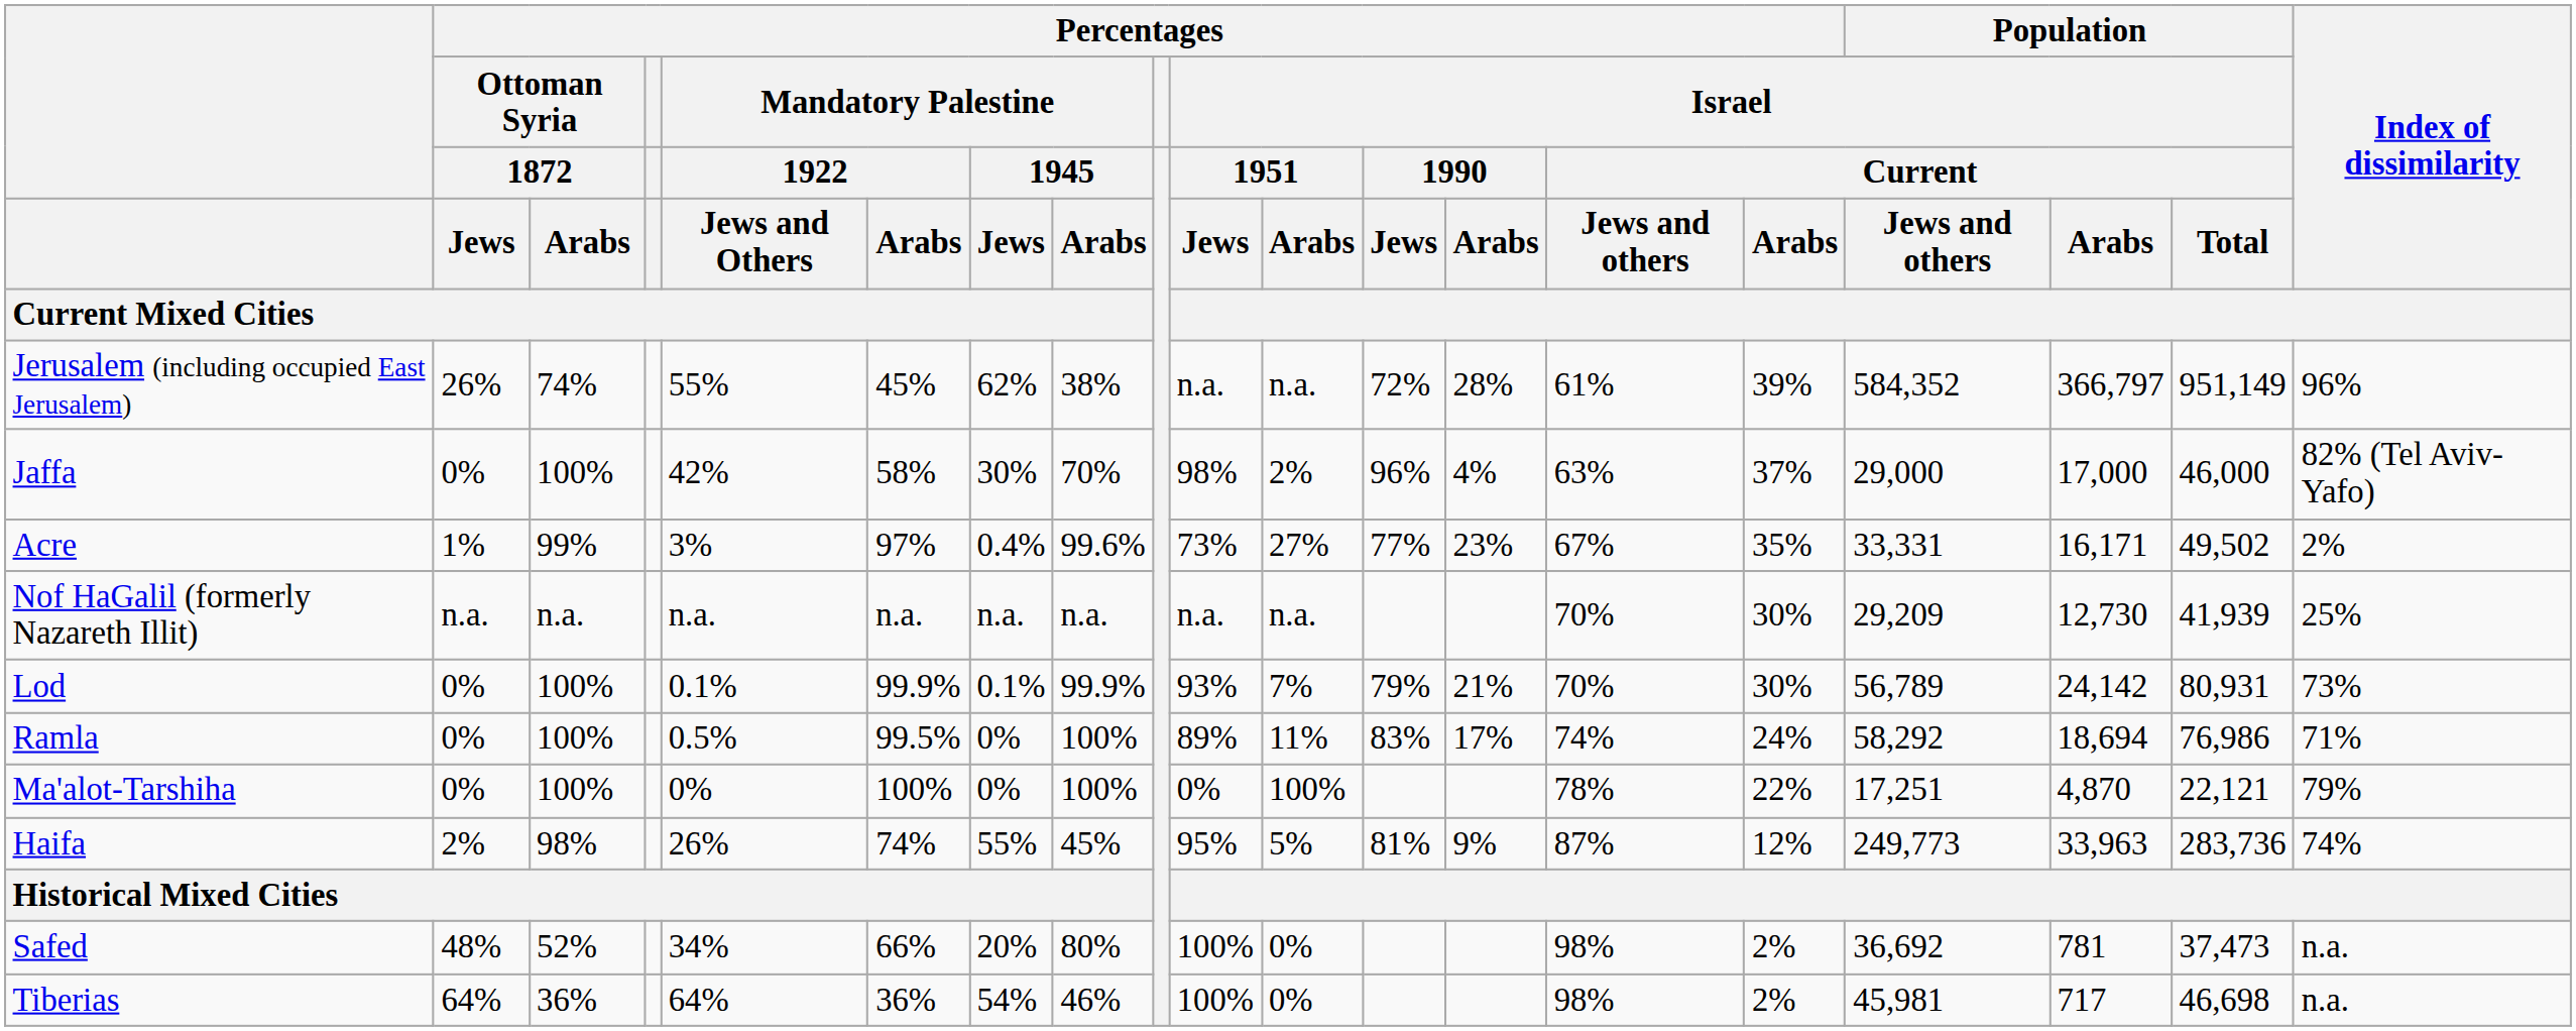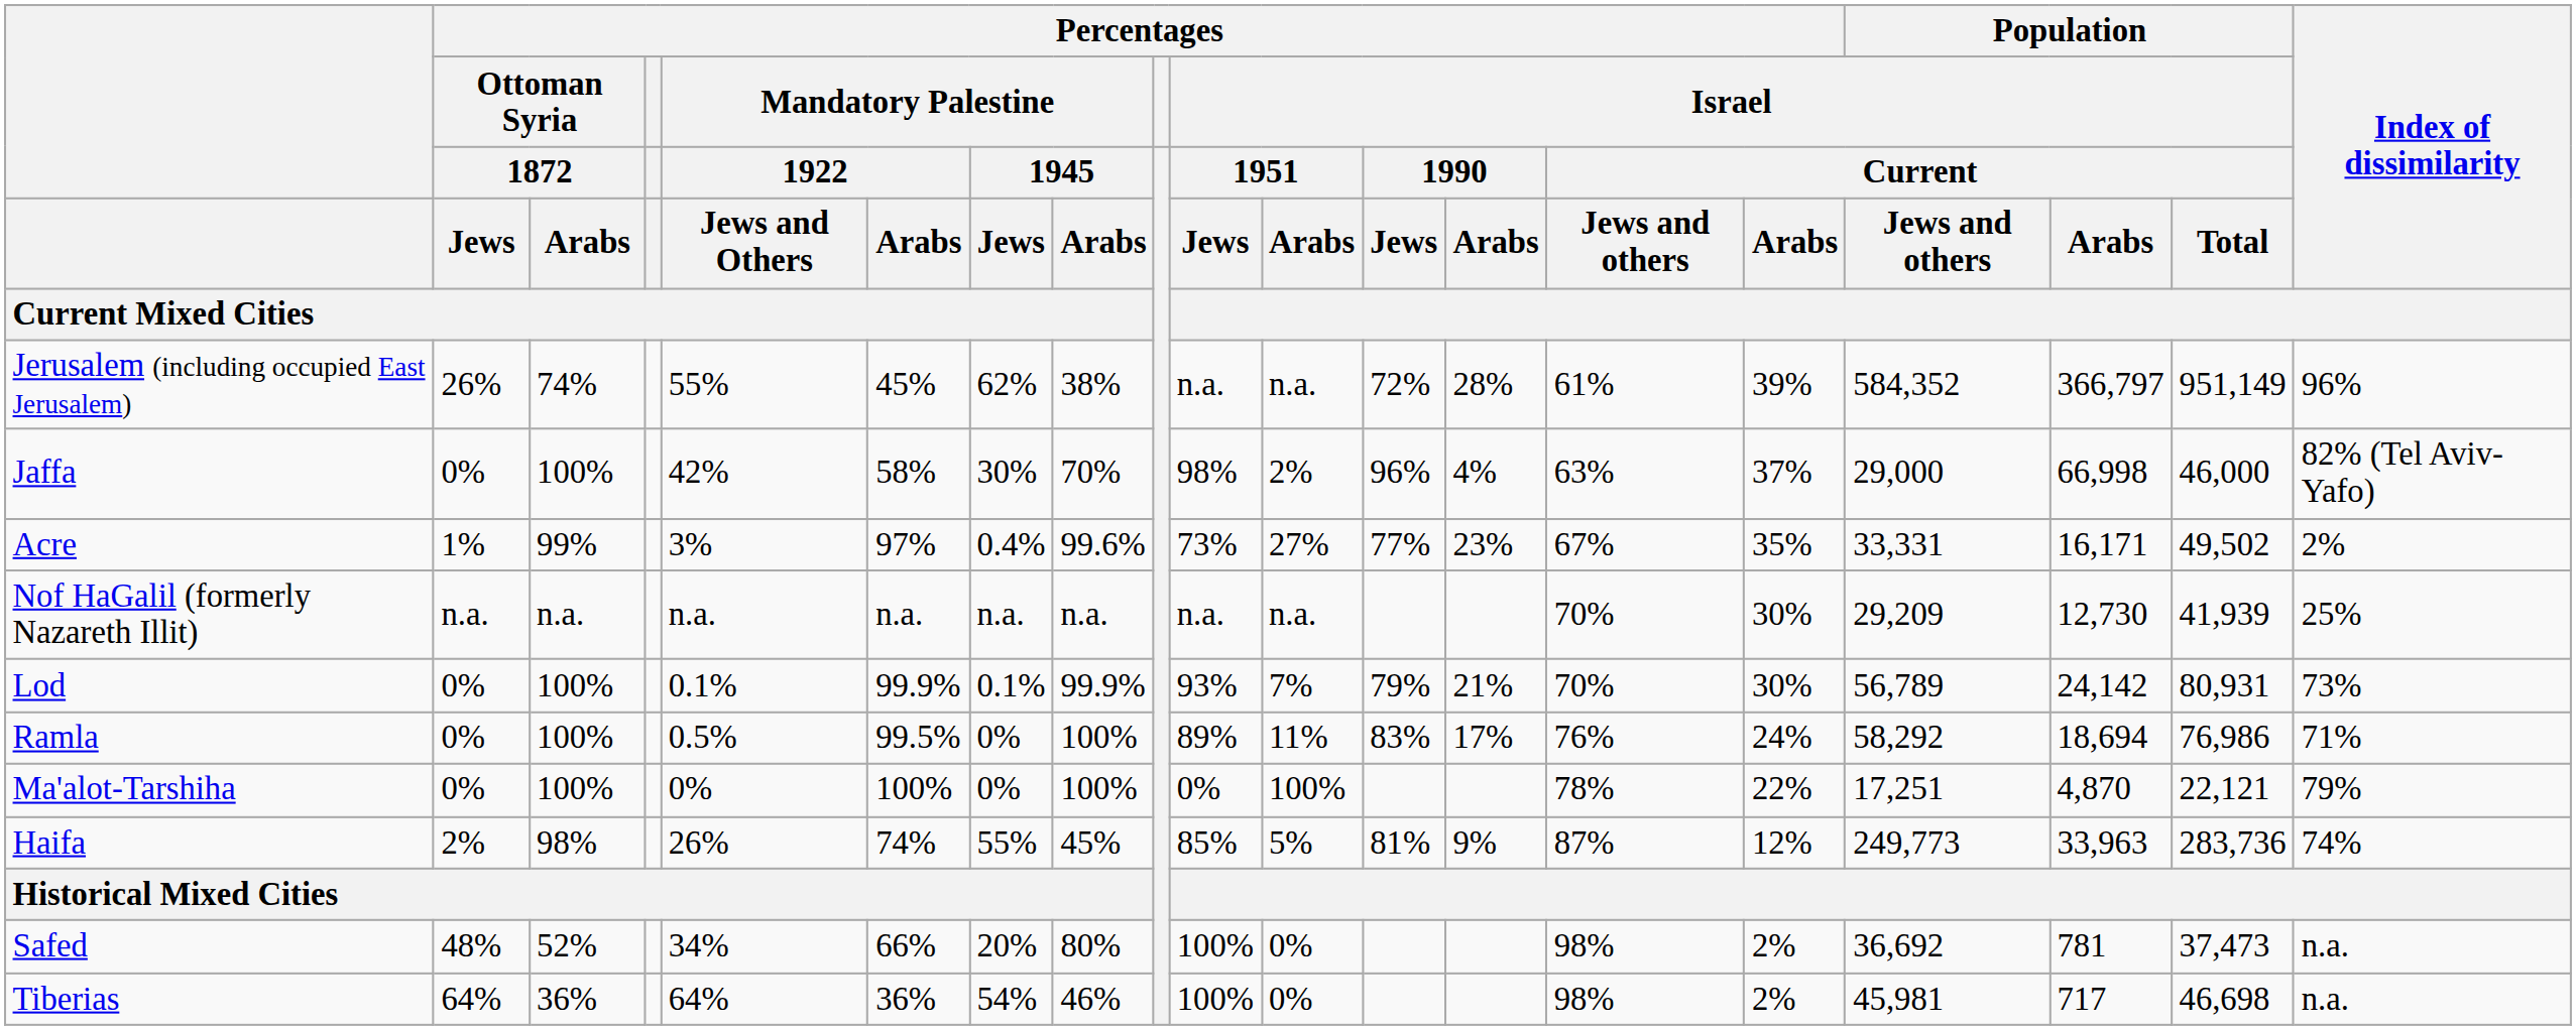 <table class="wikitable">
 <tr>
 <th rowspan="3"></th>
 <th colspan="14">Percentages</th>
 <th colspan="3">Population</th>
 <th rowspan="4"><a href='#'>Index of dissimilarity</a></th>
 </tr>
 <tr>
 <th colspan="2">Ottoman Syria</th>
 <th></th>
 <th colspan="4">Mandatory Palestine</th>
 <th></th>
 <th colspan="9">Israel</th>
 </tr>
 <tr>
 <th colspan="2">1872</th>
 <th></th>
 <th colspan="2">1922</th>
 <th colspan="2">1945</th>
 <th rowspan="14"></th>
 <th colspan="2">1951</th>
 <th colspan="2">1990</th>
 <th colspan="5">Current</th>
 </tr>
 <tr>
 <th></th>
 <th>Jews</th>
 <th>Arabs</th>
 <th></th>
 <th>Jews and Others</th>
 <th>Arabs</th>
 <th>Jews</th>
 <th>Arabs</th>
 <th>Jews</th>
 <th>Arabs</th>
 <th>Jews</th>
 <th>Arabs</th>
 <th>Jews and others</th>
 <th>Arabs</th>
 <th>Jews and others</th>
 <th>Arabs</th>
 <th>Total</th>
 </tr>
 <tr>
 <th colspan="8"; style=text-align:left><strong>Current Mixed Cities</strong></th>
 <th colspan="10"></th>
 </tr>
 <tr>
 <td><a href='#'>Jerusalem</a> <small>(including occupied <a href='#'>East Jerusalem</a>)</small></td>
 <td>26%</td>
 <td>74%</td>
 <td></td>
 <td>55%</td>
 <td>45%</td>
 <td>62%</td>
 <td>38%</td>
 <td>n.a.</td>
 <td>n.a.</td>
 <td>72%</td>
 <td>28%</td>
 <td>61%</td>
 <td>39%</td>
 <td>584,352</td>
 <td>366,797</td>
 <td>951,149</td>
 <td>96%</td>
 </tr>
 <tr>
 <td><a href='#'>Jaffa</a></td>
 <td>0%</td>
 <td>100%</td>
 <td></td>
 <td>42%</td>
 <td>58%</td>
 <td>30%</td>
 <td>70%</td>
 <td>98%</td>
 <td>2%</td>
 <td>96%</td>
 <td>4%</td>
 <td>63%</td>
 <td>37%</td>
 <td>29,000</td>
-<td>17,000</td>
+<td>66,998</td>
 <td>46,000</td>
 <td>82% (Tel Aviv-Yafo)</td>
 </tr>
 <tr>
 <td><a href='#'>Acre</a></td>
 <td>1%</td>
 <td>99%</td>
 <td></td>
 <td>3%</td>
 <td>97%</td>
 <td>0.4%</td>
 <td>99.6%</td>
 <td>73%</td>
 <td>27%</td>
 <td>77%</td>
 <td>23%</td>
 <td>67%</td>
 <td>35%</td>
 <td>33,331</td>
 <td>16,171</td>
 <td>49,502</td>
 <td>2%</td>
 </tr>
 <tr>
 <td><a href='#'>Nof HaGalil</a> (formerly Nazareth Illit)</td>
 <td>n.a.</td>
 <td>n.a.</td>
 <td></td>
 <td>n.a.</td>
 <td>n.a.</td>
 <td>n.a.</td>
 <td>n.a.</td>
 <td>n.a.</td>
 <td>n.a.</td>
 <td></td>
 <td></td>
 <td>70%</td>
 <td>30%</td>
 <td>29,209</td>
 <td>12,730</td>
 <td>41,939</td>
 <td>25%</td>
 </tr>
 <tr>
 <td><a href='#'>Lod</a></td>
 <td>0%</td>
 <td>100%</td>
 <td></td>
 <td>0.1%</td>
 <td>99.9%</td>
 <td>0.1%</td>
 <td>99.9%</td>
 <td>93%</td>
 <td>7%</td>
 <td>79%</td>
 <td>21%</td>
 <td>70%</td>
 <td>30%</td>
 <td>56,789</td>
 <td>24,142</td>
 <td>80,931</td>
 <td>73%</td>
 </tr>
 <tr>
 <td><a href='#'>Ramla</a></td>
 <td>0%</td>
 <td>100%</td>
 <td></td>
 <td>0.5%</td>
 <td>99.5%</td>
 <td>0%</td>
 <td>100%</td>
 <td>89%</td>
 <td>11%</td>
 <td>83%</td>
 <td>17%</td>
-<td>74%</td>
+<td>76%</td>
 <td>24%</td>
 <td>58,292</td>
 <td>18,694</td>
 <td>76,986</td>
 <td>71%</td>
 </tr>
 <tr>
 <td><a href='#'>Ma'alot-Tarshiha</a></td>
 <td>0%</td>
 <td>100%</td>
 <td></td>
 <td>0%</td>
 <td>100%</td>
 <td>0%</td>
 <td>100%</td>
 <td>0%</td>
 <td>100%</td>
 <td></td>
 <td></td>
 <td>78%</td>
 <td>22%</td>
 <td>17,251</td>
 <td>4,870</td>
 <td>22,121</td>
 <td>79%</td>
 </tr>
 <tr>
 <td><a href='#'>Haifa</a></td>
 <td>2%</td>
 <td>98%</td>
 <td></td>
 <td>26%</td>
 <td>74%</td>
 <td>55%</td>
 <td>45%</td>
-<td>95%</td>
+<td>85%</td>
 <td>5%</td>
 <td>81%</td>
 <td>9%</td>
 <td>87%</td>
 <td>12%</td>
 <td>249,773</td>
 <td>33,963</td>
 <td>283,736</td>
 <td>74%</td>
 </tr>
 <tr>
 <th colspan="8"; style=text-align:left><strong>Historical Mixed Cities</strong></th>
 <th colspan="10"></th>
 </tr>
 <tr>
 <td><a href='#'>Safed</a></td>
 <td>48%</td>
 <td>52%</td>
 <td></td>
 <td>34%</td>
 <td>66%</td>
 <td>20%</td>
 <td>80%</td>
 <td>100%</td>
 <td>0%</td>
 <td></td>
 <td></td>
 <td>98%</td>
 <td>2%</td>
 <td>36,692</td>
 <td>781</td>
 <td>37,473</td>
 <td>n.a.</td>
 </tr>
 <tr>
 <td><a href='#'>Tiberias</a></td>
 <td>64%</td>
 <td>36%</td>
 <td></td>
 <td>64%</td>
 <td>36%</td>
 <td>54%</td>
 <td>46%</td>
 <td>100%</td>
 <td>0%</td>
 <td></td>
 <td></td>
 <td>98%</td>
 <td>2%</td>
 <td>45,981</td>
 <td>717</td>
 <td>46,698</td>
 <td>n.a.</td>
 </tr>
 </table>
